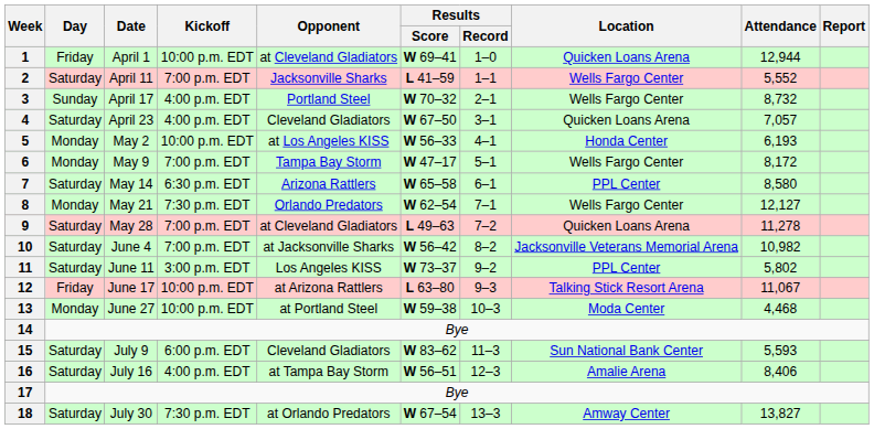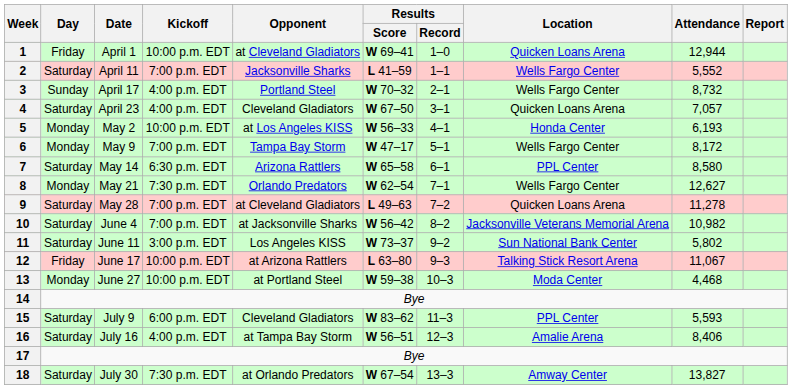 <table class="wikitable" style="font-size: 95%;">
 <tr>
 <th rowspan=2>Week</th>
 <th rowspan=2>Day</th>
 <th rowspan=2>Date</th>
 <th rowspan=2>Kickoff</th>
 <th rowspan=2>Opponent</th>
 <th colspan=2>Results</th>
 <th rowspan=2>Location</th>
 <th rowspan=2>Attendance</th>
 <th rowspan=2>Report</th>
 </tr>
 <tr>
 <th>Score</th>
 <th>Record</th>
 </tr>
 <tr style= background:#ccffcc>
 <th align="center"><strong>1</strong></th>
 <td align="center">Friday</td>
 <td align="center">April 1</td>
 <td align="center">10:00 p.m. EDT</td>
 <td align="center">at <a href='#'>Cleveland Gladiators</a></td>
 <td align="center"><strong>W</strong> 69–41</td>
 <td align="center">1–0</td>
 <td align="center"><a href='#'>Quicken Loans Arena</a></td>
 <td align="center">12,944</td>
 <td align="center"></td>
 </tr>
 <tr style= background:#ffcccc>
 <th align="center"><strong>2</strong></th>
 <td align="center">Saturday</td>
 <td align="center">April 11</td>
 <td align="center">7:00 p.m. EDT</td>
 <td align="center"><a href='#'>Jacksonville Sharks</a></td>
 <td align="center"><strong>L</strong> 41–59</td>
 <td align="center">1–1</td>
 <td align="center"><a href='#'>Wells Fargo Center</a></td>
 <td align="center">5,552</td>
 <td align="center"></td>
 </tr>
 <tr style= background:#ccffcc>
 <th align="center"><strong>3</strong></th>
 <td align="center">Sunday</td>
 <td align="center">April 17</td>
 <td align="center">4:00 p.m. EDT</td>
 <td align="center"><a href='#'>Portland Steel</a></td>
 <td align="center"><strong>W</strong> 70–32</td>
 <td align="center">2–1</td>
 <td align="center">Wells Fargo Center</td>
 <td align="center">8,732</td>
 <td align="center"></td>
 </tr>
 <tr style= background:#ccffcc>
 <th align="center"><strong>4</strong></th>
 <td align="center">Saturday</td>
 <td align="center">April 23</td>
 <td align="center">4:00 p.m. EDT</td>
 <td align="center">Cleveland Gladiators</td>
 <td align="center"><strong>W</strong> 67–50</td>
 <td align="center">3–1</td>
 <td align="center">Quicken Loans Arena</td>
 <td align="center">7,057</td>
 <td align="center"></td>
 </tr>
 <tr style= background:#ccffcc>
 <th align="center"><strong>5</strong></th>
 <td align="center">Monday</td>
 <td align="center">May 2</td>
 <td align="center">10:00 p.m. EDT</td>
 <td align="center">at <a href='#'>Los Angeles KISS</a></td>
 <td align="center"><strong>W</strong> 56–33</td>
 <td align="center">4–1</td>
 <td align="center"><a href='#'>Honda Center</a></td>
 <td align="center">6,193</td>
 <td align="center"></td>
 </tr>
 <tr style= background:#ccffcc>
 <th align="center"><strong>6</strong></th>
 <td align="center">Monday</td>
 <td align="center">May 9</td>
 <td align="center">7:00 p.m. EDT</td>
 <td align="center"><a href='#'>Tampa Bay Storm</a></td>
 <td align="center"><strong>W</strong> 47–17</td>
 <td align="center">5–1</td>
 <td align="center">Wells Fargo Center</td>
 <td align="center">8,172</td>
 <td align="center"></td>
 </tr>
 <tr style= background:#ccffcc>
 <th align="center"><strong>7</strong></th>
 <td align="center">Saturday</td>
 <td align="center">May 14</td>
 <td align="center">6:30 p.m. EDT</td>
 <td align="center"><a href='#'>Arizona Rattlers</a></td>
 <td align="center"><strong>W</strong> 65–58</td>
 <td align="center">6–1</td>
 <td align="center"><a href='#'>PPL Center</a></td>
 <td align="center">8,580</td>
 <td align="center"></td>
 </tr>
 <tr style= background:#ccffcc>
 <th align="center"><strong>8</strong></th>
 <td align="center">Monday</td>
 <td align="center">May 21</td>
 <td align="center">7:30 p.m. EDT</td>
 <td align="center"><a href='#'>Orlando Predators</a></td>
 <td align="center"><strong>W</strong> 62–54</td>
 <td align="center">7–1</td>
 <td align="center">Wells Fargo Center</td>
-<td align="center">12,127</td>
+<td align="center">12,627</td>
 <td align="center"></td>
 </tr>
 <tr style= background:#ffcccc>
 <th align="center"><strong>9</strong></th>
 <td align="center">Saturday</td>
 <td align="center">May 28</td>
 <td align="center">7:00 p.m. EDT</td>
 <td align="center">at Cleveland Gladiators</td>
 <td align="center"><strong>L</strong> 49–63</td>
 <td align="center">7–2</td>
 <td align="center">Quicken Loans Arena</td>
 <td align="center">11,278</td>
 <td align="center"></td>
 </tr>
 <tr style= background:#ccffcc>
 <th align="center"><strong>10</strong></th>
 <td align="center">Saturday</td>
 <td align="center">June 4</td>
 <td align="center">7:00 p.m. EDT</td>
 <td align="center">at Jacksonville Sharks</td>
 <td align="center"><strong>W</strong> 56–42</td>
 <td align="center">8–2</td>
 <td align="center"><a href='#'>Jacksonville Veterans Memorial Arena</a></td>
 <td align="center">10,982</td>
 <td align="center"></td>
 </tr>
 <tr style= background:#ccffcc>
 <th align="center"><strong>11</strong></th>
 <td align="center">Saturday</td>
 <td align="center">June 11</td>
 <td align="center">3:00 p.m. EDT</td>
 <td align="center">Los Angeles KISS</td>
 <td align="center"><strong>W</strong> 73–37</td>
 <td align="center">9–2</td>
-<td align="center"><a href='#'>PPL Center</a></td>
+<td align="center"><a href='#'>Sun National Bank Center</a></td>
 <td align="center">5,802</td>
 <td align="center"></td>
 </tr>
 <tr style= background:#ffcccc>
 <th align="center"><strong>12</strong></th>
 <td align="center">Friday</td>
 <td align="center">June 17</td>
 <td align="center">10:00 p.m. EDT</td>
 <td align="center">at Arizona Rattlers</td>
 <td align="center"><strong>L</strong> 63–80</td>
 <td align="center">9–3</td>
 <td align="center"><a href='#'>Talking Stick Resort Arena</a></td>
 <td align="center">11,067</td>
 <td align="center"></td>
 </tr>
 <tr style= background:#ccffcc>
 <th align="center"><strong>13</strong></th>
 <td align="center">Monday</td>
 <td align="center">June 27</td>
 <td align="center">10:00 p.m. EDT</td>
 <td align="center">at Portland Steel</td>
 <td align="center"><strong>W</strong> 59–38</td>
 <td align="center">10–3</td>
 <td align="center"><a href='#'>Moda Center</a></td>
 <td align="center">4,468</td>
 <td align="center"></td>
 </tr>
 <tr style=>
 <th align="center"><strong>14</strong></th>
 <td colspan=9 align="center" valign="middle"><em>Bye</em></td>
 </tr>
 <tr style= background:#ccffcc>
 <th align="center"><strong>15</strong></th>
 <td align="center">Saturday</td>
 <td align="center">July 9</td>
 <td align="center">6:00 p.m. EDT</td>
 <td align="center">Cleveland Gladiators</td>
 <td align="center"><strong>W</strong> 83–62</td>
 <td align="center">11–3</td>
-<td align="center"><a href='#'>Sun National Bank Center</a></td>
+<td align="center"><a href='#'>PPL Center</a></td>
 <td align="center">5,593</td>
 <td align="center"></td>
 </tr>
 <tr style= background:#ccffcc>
 <th align="center"><strong>16</strong></th>
 <td align="center">Saturday</td>
 <td align="center">July 16</td>
 <td align="center">4:00 p.m. EDT</td>
 <td align="center">at Tampa Bay Storm</td>
 <td align="center"><strong>W</strong> 56–51</td>
 <td align="center">12–3</td>
 <td align="center"><a href='#'>Amalie Arena</a></td>
 <td align="center">8,406</td>
 <td align="center"></td>
 </tr>
 <tr style=>
 <th align="center"><strong>17</strong></th>
 <td colspan=9 align="center" valign="middle"><em>Bye</em></td>
 </tr>
 <tr style= background:#ccffcc>
 <th align="center"><strong>18</strong></th>
 <td align="center">Saturday</td>
 <td align="center">July 30</td>
 <td align="center">7:30 p.m. EDT</td>
 <td align="center">at Orlando Predators</td>
 <td align="center"><strong>W</strong> 67–54</td>
 <td align="center">13–3</td>
 <td align="center"><a href='#'>Amway Center</a></td>
 <td align="center">13,827</td>
 <td align="center"></td>
 </tr>
 </table>
